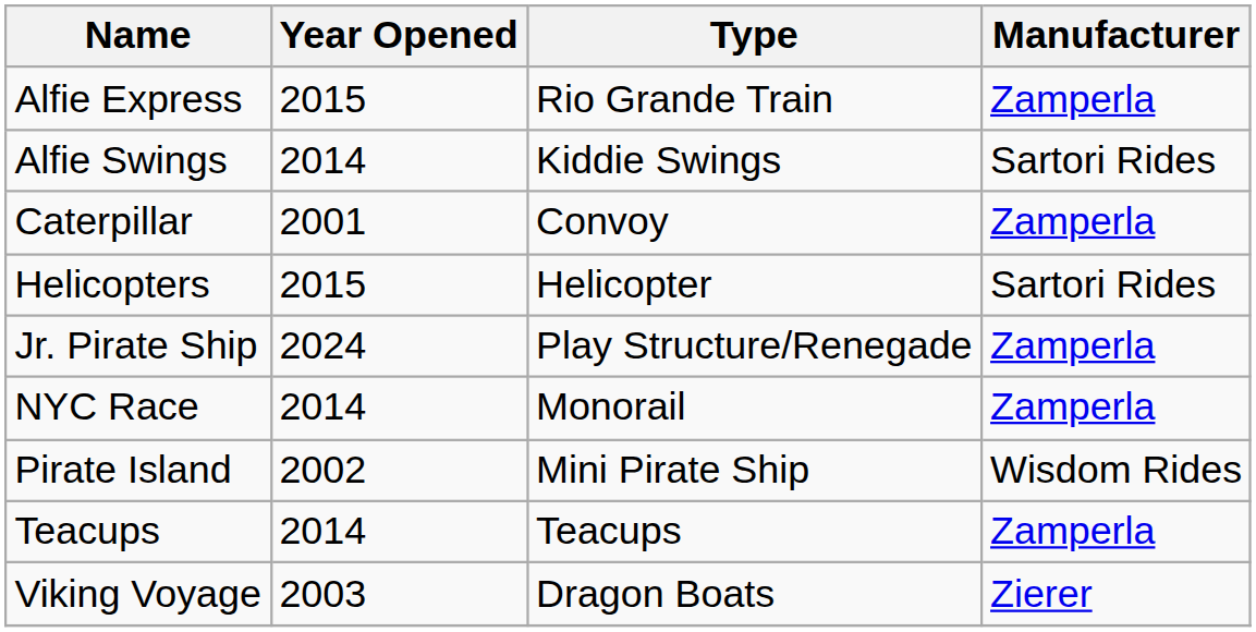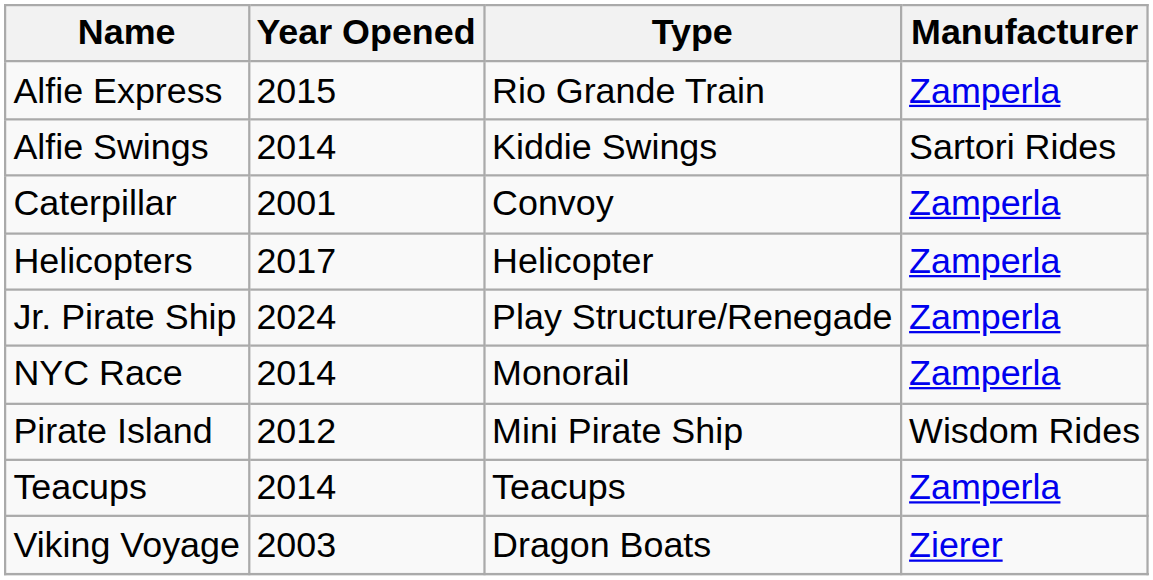 <table class="wikitable sortable">
 <tr>
 <th>Name</th>
 <th>Year Opened</th>
 <th>Type</th>
 <th>Manufacturer</th>
 </tr>
 <tr>
 <td>Alfie Express</td>
 <td>2015</td>
 <td>Rio Grande Train</td>
 <td><a href='#'>Zamperla</a></td>
 </tr>
 <tr>
 <td>Alfie Swings</td>
 <td>2014</td>
 <td>Kiddie Swings</td>
 <td>Sartori Rides</td>
 </tr>
 <tr>
 <td>Caterpillar</td>
 <td>2001</td>
 <td>Convoy</td>
 <td><a href='#'>Zamperla</a></td>
 </tr>
 <tr>
 <td>Helicopters</td>
-<td>2015</td>
+<td>2017</td>
 <td>Helicopter</td>
-<td>Sartori Rides</td>
+<td><a href='#'>Zamperla</a></td>
 </tr>
 <tr>
 <td>Jr. Pirate Ship</td>
 <td>2024</td>
 <td>Play Structure/Renegade</td>
 <td><a href='#'>Zamperla</a></td>
 </tr>
 <tr>
 <td>NYC Race</td>
 <td>2014</td>
 <td>Monorail</td>
 <td><a href='#'>Zamperla</a></td>
 </tr>
 <tr>
 <td>Pirate Island</td>
-<td>2002</td>
+<td>2012</td>
 <td>Mini Pirate Ship</td>
 <td>Wisdom Rides</td>
 </tr>
 <tr>
 <td>Teacups</td>
 <td>2014</td>
 <td>Teacups</td>
 <td><a href='#'>Zamperla</a></td>
 </tr>
 <tr>
 <td>Viking Voyage</td>
 <td>2003</td>
 <td>Dragon Boats</td>
 <td><a href='#'>Zierer</a></td>
 </tr>
 <tr>
 </tr>
 </table>
